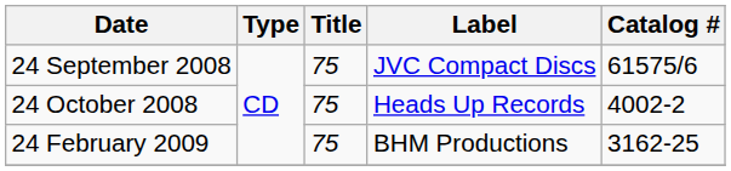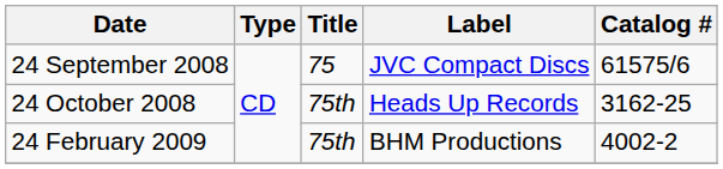 <table class="wikitable">
 <tr>
 <th>Date</th>
 <th>Type</th>
 <th>Title</th>
 <th>Label</th>
 <th>Catalog #</th>
 </tr>
 <tr>
 <td>24 September 2008</td>
 <td rowspan="3"><a href='#'>CD</a></td>
 <td><em>75</em></td>
 <td><a href='#'>JVC Compact Discs</a></td>
 <td>61575/6</td>
 </tr>
 <tr>
 <td>24 October 2008</td>
-<td><em>75</em></td>
+<td><em>75th</em></td>
 <td><a href='#'>Heads Up Records</a></td>
-<td>4002-2</td>
+<td>3162-25</td>
 </tr>
 <tr>
 <td>24 February 2009</td>
-<td><em>75</em></td>
+<td><em>75th</em></td>
 <td>BHM Productions</td>
-<td>3162-25</td>
+<td>4002-2</td>
 </tr>
 <tr>
 </tr>
 </table>
